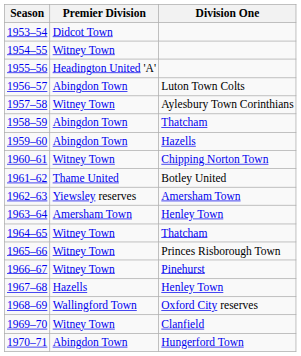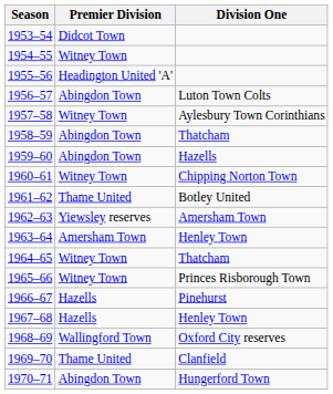 <table class=wikitable>
 <tr>
 <th>Season</th>
 <th>Premier Division</th>
 <th>Division One</th>
 </tr>
 <tr>
 <td align=center><a href='#'>1953–54</a></td>
 <td><a href='#'>Didcot Town</a></td>
 <td></td>
 </tr>
 <tr>
 <td align=center><a href='#'>1954–55</a></td>
 <td><a href='#'>Witney Town</a></td>
 <td></td>
 </tr>
 <tr>
 <td align=center><a href='#'>1955–56</a></td>
 <td><a href='#'>Headington United</a> 'A'</td>
 <td></td>
 </tr>
 <tr>
 <td align=center><a href='#'>1956–57</a></td>
 <td><a href='#'>Abingdon Town</a></td>
 <td>Luton Town Colts</td>
 </tr>
 <tr>
 <td align=center><a href='#'>1957–58</a></td>
 <td><a href='#'>Witney Town</a></td>
 <td>Aylesbury Town Corinthians</td>
 </tr>
 <tr>
 <td align=center><a href='#'>1958–59</a></td>
 <td><a href='#'>Abingdon Town</a></td>
 <td><a href='#'>Thatcham</a></td>
 </tr>
 <tr>
 <td align=center><a href='#'>1959–60</a></td>
 <td><a href='#'>Abingdon Town</a></td>
 <td><a href='#'>Hazells</a></td>
 </tr>
 <tr>
 <td align=center><a href='#'>1960–61</a></td>
 <td><a href='#'>Witney Town</a></td>
 <td><a href='#'>Chipping Norton Town</a></td>
 </tr>
 <tr>
 <td align=center><a href='#'>1961–62</a></td>
 <td><a href='#'>Thame United</a></td>
 <td>Botley United</td>
 </tr>
 <tr>
 <td align=center><a href='#'>1962–63</a></td>
 <td><a href='#'>Yiewsley</a> reserves</td>
 <td><a href='#'>Amersham Town</a></td>
 </tr>
 <tr>
 <td align=center><a href='#'>1963–64</a></td>
 <td><a href='#'>Amersham Town</a></td>
 <td><a href='#'>Henley Town</a></td>
 </tr>
 <tr>
 <td align=center><a href='#'>1964–65</a></td>
 <td><a href='#'>Witney Town</a></td>
 <td><a href='#'>Thatcham</a></td>
 </tr>
 <tr>
 <td align=center><a href='#'>1965–66</a></td>
 <td><a href='#'>Witney Town</a></td>
 <td>Princes Risborough Town</td>
 </tr>
 <tr>
 <td align=center><a href='#'>1966–67</a></td>
-<td><a href='#'>Witney Town</a></td>
+<td><a href='#'>Hazells</a></td>
 <td><a href='#'>Pinehurst</a></td>
 </tr>
 <tr>
 <td align=center><a href='#'>1967–68</a></td>
 <td><a href='#'>Hazells</a></td>
 <td><a href='#'>Henley Town</a></td>
 </tr>
 <tr>
 <td align=center><a href='#'>1968–69</a></td>
 <td><a href='#'>Wallingford Town</a></td>
 <td><a href='#'>Oxford City</a> reserves</td>
 </tr>
 <tr>
 <td align=center><a href='#'>1969–70</a></td>
-<td><a href='#'>Witney Town</a></td>
+<td><a href='#'>Thame United</a></td>
 <td><a href='#'>Clanfield</a></td>
 </tr>
 <tr>
 <td align=center><a href='#'>1970–71</a></td>
 <td><a href='#'>Abingdon Town</a></td>
 <td><a href='#'>Hungerford Town</a></td>
 </tr>
 </table>
